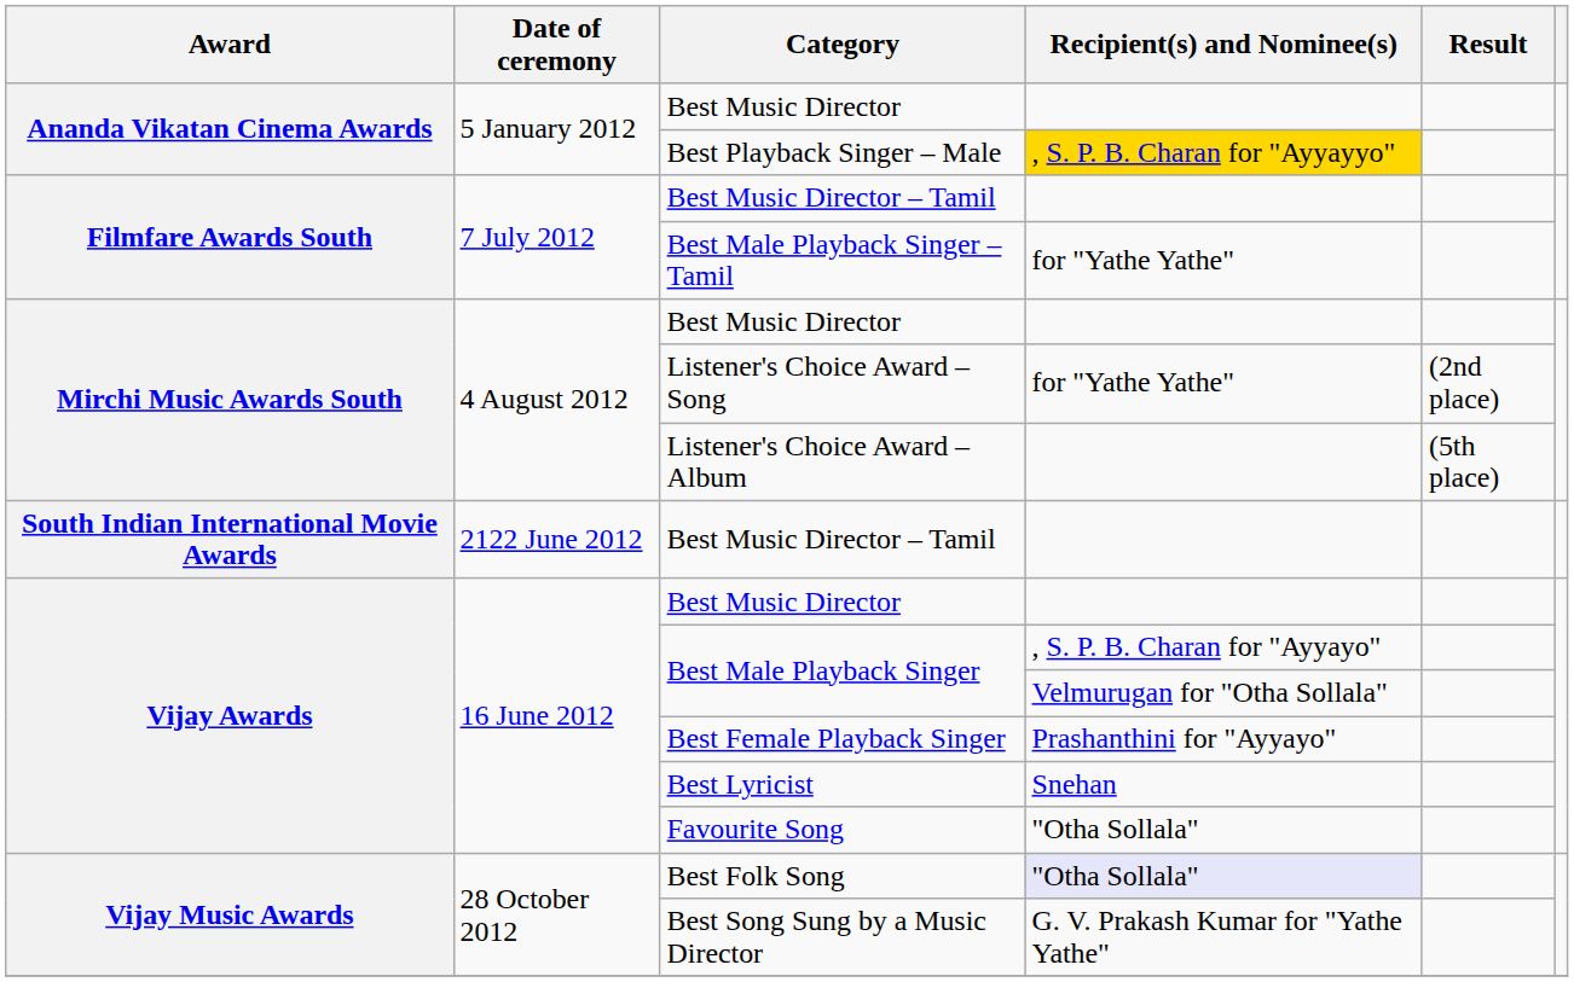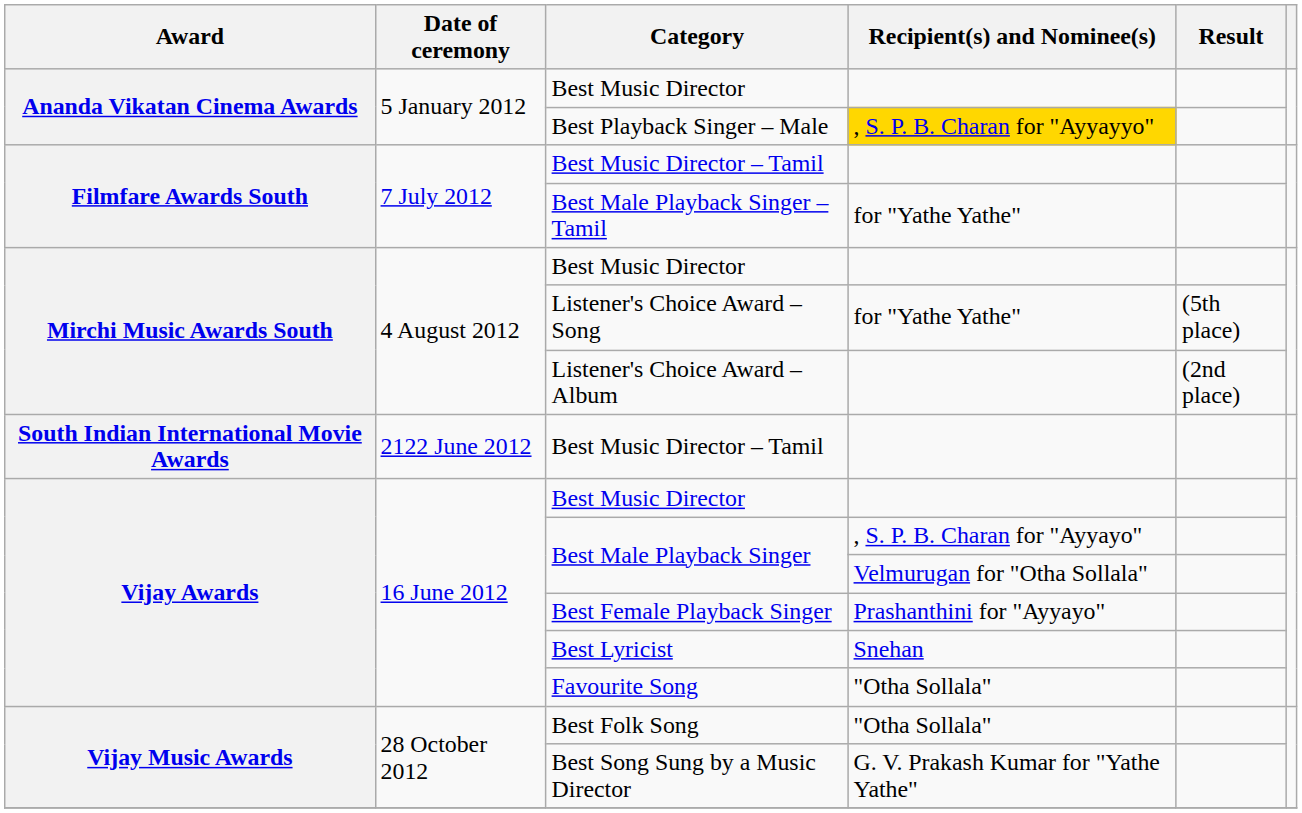 <table class="wikitable plainrowheaders sortable">
 <tr>
 <th scope="col">Award</th>
 <th scope="col">Date of ceremony</th>
 <th scope="col">Category</th>
 <th scope="col">Recipient(s) and Nominee(s)</th>
 <th scope="col">Result</th>
 <th scope="col" class="unsortable"></th>
 </tr>
 <tr>
 <th rowspan="2" scope="row"><a href='#'>Ananda Vikatan Cinema Awards</a></th>
 <td rowspan="2">5 January 2012</td>
 <td>Best Music Director</td>
 <td></td>
 <td></td>
 <td rowspan="2" style="text-align:center;"></td>
 </tr>
 <tr>
 <td>Best Playback Singer – Male</td>
 <td style="background: gold;">, <a href='#'>S. P. B. Charan</a> for "Ayyayyo"</td>
 <td></td>
 </tr>
 <tr>
 <th rowspan="2" scope="row"><a href='#'>Filmfare Awards South</a></th>
 <td rowspan="2"><a href='#'>7 July 2012</a></td>
 <td><a href='#'>Best Music Director – Tamil</a></td>
 <td></td>
 <td></td>
 <td rowspan="2" style="text-align:center;"><br></td>
 </tr>
 <tr>
 <td><a href='#'>Best Male Playback Singer – Tamil</a></td>
 <td> for "Yathe Yathe"</td>
 <td></td>
 </tr>
 <tr>
 <th rowspan="3" scope="row"><a href='#'>Mirchi Music Awards South</a></th>
 <td rowspan="3">4 August 2012</td>
 <td>Best Music Director</td>
 <td></td>
 <td></td>
 <td rowspan="3" style="text-align:center;"><br><br></td>
 </tr>
 <tr>
 <td>Listener's Choice Award – Song</td>
 <td> for "Yathe Yathe"</td>
-<td> (2nd place)</td>
+<td> (5th place)</td>
 </tr>
 <tr>
 <td>Listener's Choice Award – Album</td>
 <td></td>
-<td> (5th place)</td>
+<td> (2nd place)</td>
 </tr>
 <tr>
 <th scope="row"><a href='#'>South Indian International Movie Awards</a></th>
 <td><a href='#'>2122 June 2012</a></td>
 <td>Best Music Director – Tamil</td>
 <td></td>
 <td></td>
 <td style="text-align:center;"><br></td>
 </tr>
 <tr>
 <th rowspan="6" scope="row"><a href='#'>Vijay Awards</a></th>
 <td rowspan="6"><a href='#'>16 June 2012</a></td>
 <td><a href='#'>Best Music Director</a></td>
 <td></td>
 <td></td>
 <td rowspan="6" style="text-align:center;"></td>
 </tr>
 <tr>
 <td rowspan="2"><a href='#'>Best Male Playback Singer</a></td>
 <td>, <a href='#'>S. P. B. Charan</a> for "Ayyayo"</td>
 <td></td>
 </tr>
 <tr>
 <td><a href='#'>Velmurugan</a> for "Otha Sollala"</td>
 <td></td>
 </tr>
 <tr>
 <td><a href='#'>Best Female Playback Singer</a></td>
 <td><a href='#'>Prashanthini</a> for "Ayyayo"</td>
 <td></td>
 </tr>
 <tr>
 <td><a href='#'>Best Lyricist</a></td>
 <td><a href='#'>Snehan</a></td>
 <td></td>
 </tr>
 <tr>
 <td><a href='#'>Favourite Song</a></td>
 <td>"Otha Sollala"</td>
 <td></td>
 </tr>
 <tr>
 <th rowspan="2" scope="row"><a href='#'>Vijay Music Awards</a></th>
 <td rowspan="2">28 October 2012</td>
 <td>Best Folk Song</td>
-<td style="background: lavender;">"Otha Sollala"</td>
+<td>"Otha Sollala"</td>
 <td></td>
 <td rowspan="2" style="text-align:center;"></td>
 </tr>
 <tr>
 <td>Best Song Sung by a Music Director</td>
 <td>G. V. Prakash Kumar for "Yathe Yathe"</td>
 <td></td>
 </tr>
 <tr>
 </tr>
 </table>
